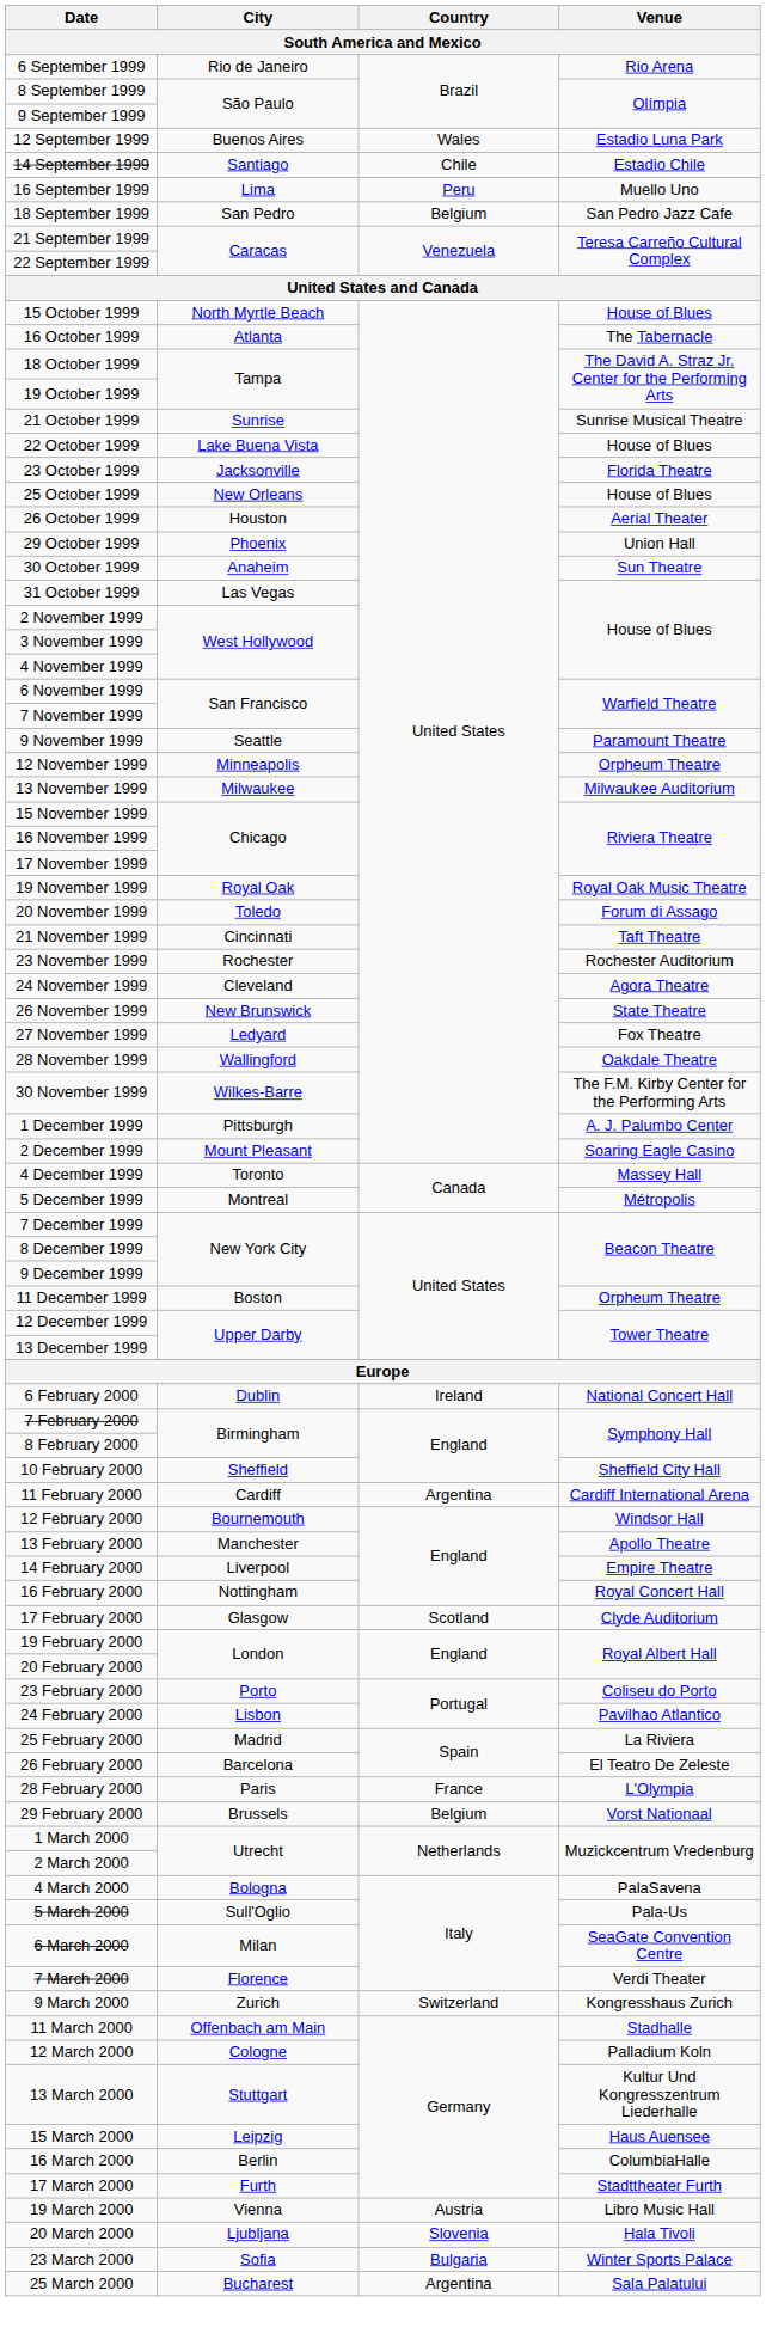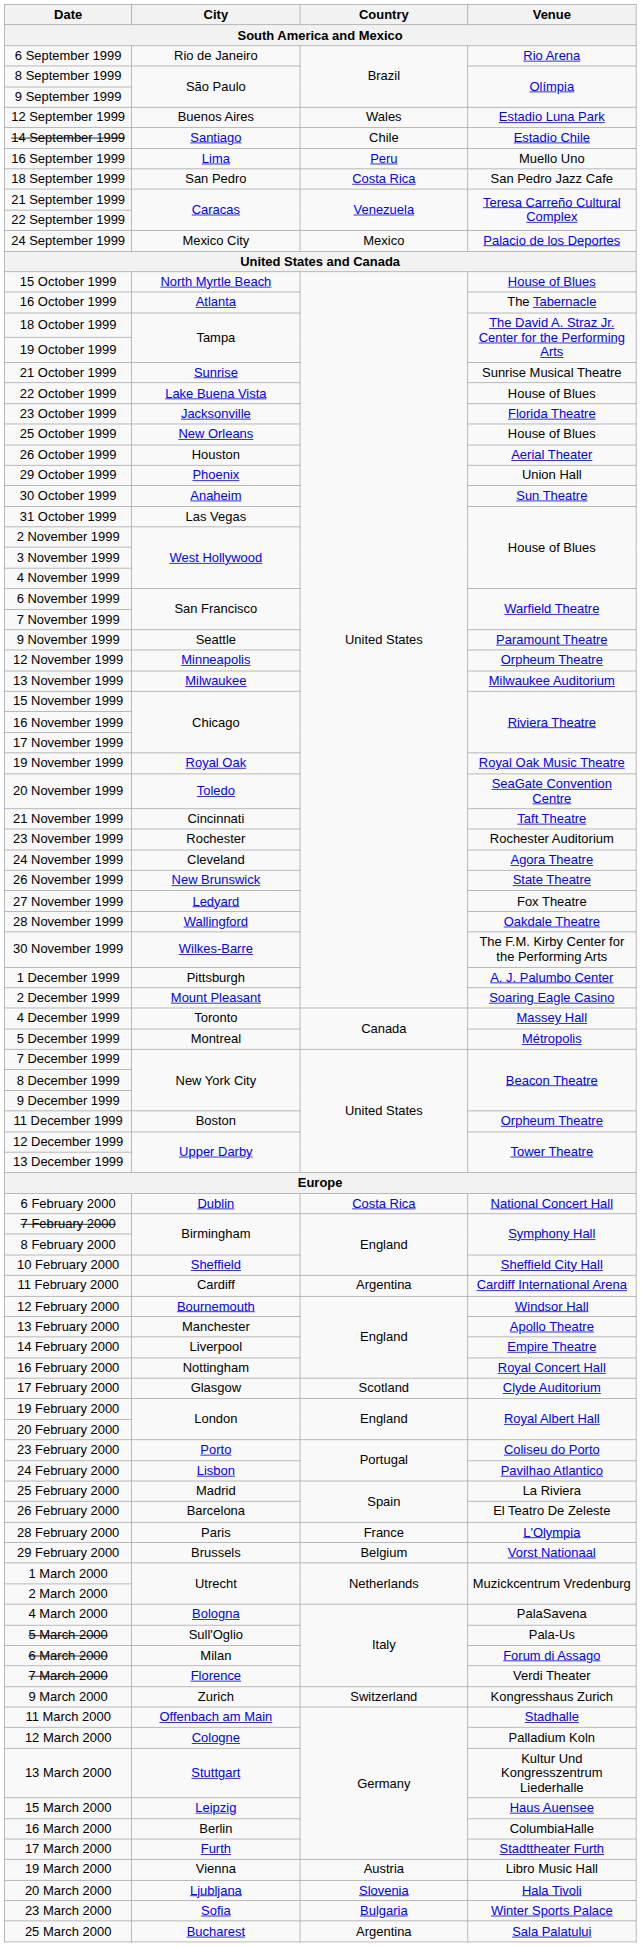 <table class="wikitable" style="text-align:center;">
 <tr>
 <th style="width:150px;">Date</th>
 <th style="width:200px;">City</th>
 <th style="width:200px;">Country</th>
 <th style="width:200px;">Venue</th>
 </tr>
 <tr>
 <th colspan="4">South America and Mexico</th>
 </tr>
 <tr>
 <td>6 September 1999</td>
 <td>Rio de Janeiro</td>
 <td rowspan="3">Brazil</td>
 <td><a href='#'>Rio Arena</a></td>
 </tr>
 <tr>
 <td>8 September 1999</td>
 <td rowspan="2">São Paulo</td>
 <td rowspan="2"><a href='#'>Olímpia</a></td>
 </tr>
 <tr>
 <td>9 September 1999</td>
 </tr>
 <tr>
 <td>12 September 1999</td>
 <td>Buenos Aires</td>
 <td>Wales</td>
 <td><a href='#'>Estadio Luna Park</a></td>
 </tr>
 <tr>
 <td><s>14 September 1999</s></td>
 <td><a href='#'>Santiago</a></td>
 <td>Chile</td>
 <td><a href='#'>Estadio Chile</a></td>
 </tr>
 <tr>
 <td>16 September 1999</td>
 <td><a href='#'>Lima</a></td>
 <td><a href='#'>Peru</a></td>
 <td>Muello Uno</td>
 </tr>
 <tr>
 <td>18 September 1999</td>
 <td>San Pedro</td>
-<td>Belgium</td>
+<td><a href='#'>Costa Rica</a></td>
 <td>San Pedro Jazz Cafe</td>
 </tr>
 <tr>
 <td>21 September 1999</td>
 <td rowspan="2"><a href='#'>Caracas</a></td>
 <td rowspan="2"><a href='#'>Venezuela</a></td>
 <td rowspan="2"><a href='#'>Teresa Carreño Cultural Complex</a></td>
 </tr>
 <tr>
 <td>22 September 1999</td>
+</tr>
+<tr>
+<td>24 September 1999</td>
+<td>Mexico City</td>
+<td>Mexico</td>
+<td><a href='#'>Palacio de los Deportes</a></td>
 </tr>
 <tr>
 <th colspan="4">United States and Canada</th>
 </tr>
 <tr>
 <td>15 October 1999</td>
 <td><a href='#'>North Myrtle Beach</a></td>
 <td rowspan="34">United States</td>
 <td><a href='#'>House of Blues</a></td>
 </tr>
 <tr>
 <td>16 October 1999</td>
 <td><a href='#'>Atlanta</a></td>
 <td>The <a href='#'>Tabernacle</a></td>
 </tr>
 <tr>
 <td>18 October 1999</td>
 <td rowspan="2">Tampa</td>
 <td rowspan="2"><a href='#'>The David A. Straz Jr. Center for the Performing Arts</a></td>
 </tr>
 <tr>
 <td>19 October 1999</td>
 </tr>
 <tr>
 <td>21 October 1999</td>
 <td><a href='#'>Sunrise</a></td>
 <td>Sunrise Musical Theatre</td>
 </tr>
 <tr>
 <td>22 October 1999</td>
 <td><a href='#'>Lake Buena Vista</a></td>
 <td>House of Blues</td>
 </tr>
 <tr>
 <td>23 October 1999</td>
 <td><a href='#'>Jacksonville</a></td>
 <td><a href='#'>Florida Theatre</a></td>
 </tr>
 <tr>
 <td>25 October 1999</td>
 <td><a href='#'>New Orleans</a></td>
 <td>House of Blues</td>
 </tr>
 <tr>
 <td>26 October 1999</td>
 <td>Houston</td>
 <td><a href='#'>Aerial Theater</a></td>
 </tr>
 <tr>
 <td>29 October 1999</td>
 <td><a href='#'>Phoenix</a></td>
 <td>Union Hall</td>
 </tr>
 <tr>
 <td>30 October 1999</td>
 <td><a href='#'>Anaheim</a></td>
 <td><a href='#'>Sun Theatre</a></td>
 </tr>
 <tr>
 <td>31 October 1999</td>
 <td>Las Vegas</td>
 <td rowspan="4">House of Blues</td>
 </tr>
 <tr>
 <td>2 November 1999</td>
 <td rowspan="3"><a href='#'>West Hollywood</a></td>
 </tr>
 <tr>
 <td>3 November 1999</td>
 </tr>
 <tr>
 <td>4 November 1999</td>
 </tr>
 <tr>
 <td>6 November 1999</td>
 <td rowspan="2">San Francisco</td>
 <td rowspan="2"><a href='#'>Warfield Theatre</a></td>
 </tr>
 <tr>
 <td>7 November 1999</td>
 </tr>
 <tr>
 <td>9 November 1999</td>
 <td>Seattle</td>
 <td><a href='#'>Paramount Theatre</a></td>
 </tr>
 <tr>
 <td>12 November 1999</td>
 <td><a href='#'>Minneapolis</a></td>
 <td><a href='#'>Orpheum Theatre</a></td>
 </tr>
 <tr>
 <td>13 November 1999</td>
 <td><a href='#'>Milwaukee</a></td>
 <td><a href='#'>Milwaukee Auditorium</a></td>
 </tr>
 <tr>
 <td>15 November 1999</td>
 <td rowspan="3">Chicago</td>
 <td rowspan="3"><a href='#'>Riviera Theatre</a></td>
 </tr>
 <tr>
 <td>16 November 1999</td>
 </tr>
 <tr>
 <td>17 November 1999</td>
 </tr>
 <tr>
 <td>19 November 1999</td>
 <td><a href='#'>Royal Oak</a></td>
 <td><a href='#'>Royal Oak Music Theatre</a></td>
 </tr>
 <tr>
 <td>20 November 1999</td>
 <td><a href='#'>Toledo</a></td>
-<td><a href='#'>Forum di Assago</a></td>
+<td><a href='#'>SeaGate Convention Centre</a></td>
 </tr>
 <tr>
 <td>21 November 1999</td>
 <td>Cincinnati</td>
 <td><a href='#'>Taft Theatre</a></td>
 </tr>
 <tr>
 <td>23 November 1999</td>
 <td>Rochester</td>
 <td>Rochester Auditorium</td>
 </tr>
 <tr>
 <td>24 November 1999</td>
 <td>Cleveland</td>
 <td><a href='#'>Agora Theatre</a></td>
 </tr>
 <tr>
 <td>26 November 1999</td>
 <td><a href='#'>New Brunswick</a></td>
 <td><a href='#'>State Theatre</a></td>
 </tr>
 <tr>
 <td>27 November 1999</td>
 <td><a href='#'>Ledyard</a></td>
 <td>Fox Theatre</td>
 </tr>
 <tr>
 <td>28 November 1999</td>
 <td><a href='#'>Wallingford</a></td>
 <td><a href='#'>Oakdale Theatre</a></td>
 </tr>
 <tr>
 <td>30 November 1999</td>
 <td><a href='#'>Wilkes-Barre</a></td>
 <td>The F.M. Kirby Center for the Performing Arts</td>
 </tr>
 <tr>
 <td>1 December 1999</td>
 <td>Pittsburgh</td>
 <td><a href='#'>A. J. Palumbo Center</a></td>
 </tr>
 <tr>
 <td>2 December 1999</td>
 <td><a href='#'>Mount Pleasant</a></td>
 <td><a href='#'>Soaring Eagle Casino</a></td>
 </tr>
 <tr>
 <td>4 December 1999</td>
 <td>Toronto</td>
 <td rowspan="2">Canada</td>
 <td><a href='#'>Massey Hall</a></td>
 </tr>
 <tr>
 <td>5 December 1999</td>
 <td>Montreal</td>
 <td><a href='#'>Métropolis</a></td>
 </tr>
 <tr>
 <td>7 December 1999</td>
 <td rowspan="3">New York City</td>
 <td rowspan="6">United States</td>
 <td rowspan="3"><a href='#'>Beacon Theatre</a></td>
 </tr>
 <tr>
 <td>8 December 1999</td>
 </tr>
 <tr>
 <td>9 December 1999</td>
 </tr>
 <tr>
 <td>11 December 1999</td>
 <td>Boston</td>
 <td><a href='#'>Orpheum Theatre</a></td>
 </tr>
 <tr>
 <td>12 December 1999</td>
 <td rowspan="2"><a href='#'>Upper Darby</a></td>
 <td rowspan="2"><a href='#'>Tower Theatre</a></td>
 </tr>
 <tr>
 <td>13 December 1999</td>
 </tr>
 <tr>
 <th colspan="4">Europe</th>
 </tr>
 <tr>
 <td>6 February 2000</td>
 <td><a href='#'>Dublin</a></td>
-<td>Ireland</td>
+<td><a href='#'>Costa Rica</a></td>
 <td><a href='#'>National Concert Hall</a></td>
 </tr>
 <tr>
 <td><s>7 February 2000</s></td>
 <td rowspan="2">Birmingham</td>
 <td rowspan="3">England</td>
 <td rowspan="2"><a href='#'>Symphony Hall</a></td>
 </tr>
 <tr>
 <td>8 February 2000</td>
 </tr>
 <tr>
 <td>10 February 2000</td>
 <td><a href='#'>Sheffield</a></td>
 <td><a href='#'>Sheffield City Hall</a></td>
 </tr>
 <tr>
 <td>11 February 2000</td>
 <td>Cardiff</td>
 <td>Argentina</td>
 <td><a href='#'>Cardiff International Arena</a></td>
 </tr>
 <tr>
 <td>12 February 2000</td>
 <td><a href='#'>Bournemouth</a></td>
 <td rowspan="4">England</td>
 <td><a href='#'>Windsor Hall</a></td>
 </tr>
 <tr>
 <td>13 February 2000</td>
 <td>Manchester</td>
 <td><a href='#'>Apollo Theatre</a></td>
 </tr>
 <tr>
 <td>14 February 2000</td>
 <td>Liverpool</td>
 <td><a href='#'>Empire Theatre</a></td>
 </tr>
 <tr>
 <td>16 February 2000</td>
 <td>Nottingham</td>
 <td><a href='#'>Royal Concert Hall</a></td>
 </tr>
 <tr>
 <td>17 February 2000</td>
 <td>Glasgow</td>
 <td>Scotland</td>
 <td><a href='#'>Clyde Auditorium</a></td>
 </tr>
 <tr>
 <td>19 February 2000</td>
 <td rowspan="2">London</td>
 <td rowspan="2">England</td>
 <td rowspan="2"><a href='#'>Royal Albert Hall</a></td>
 </tr>
 <tr>
 <td>20 February 2000</td>
 </tr>
 <tr>
 <td>23 February 2000</td>
 <td><a href='#'>Porto</a></td>
 <td rowspan="2">Portugal</td>
 <td><a href='#'>Coliseu do Porto</a></td>
 </tr>
 <tr>
 <td>24 February 2000</td>
 <td><a href='#'>Lisbon</a></td>
 <td><a href='#'>Pavilhao Atlantico</a></td>
 </tr>
 <tr>
 <td>25 February 2000</td>
 <td>Madrid</td>
 <td rowspan="2">Spain</td>
 <td>La Riviera</td>
 </tr>
 <tr>
 <td>26 February 2000</td>
 <td>Barcelona</td>
 <td>El Teatro De Zeleste</td>
 </tr>
 <tr>
 <td>28 February 2000</td>
 <td>Paris</td>
 <td>France</td>
 <td><a href='#'>L'Olympia</a></td>
 </tr>
 <tr>
 <td>29 February 2000</td>
 <td>Brussels</td>
 <td>Belgium</td>
 <td><a href='#'>Vorst Nationaal</a></td>
 </tr>
 <tr>
 <td>1 March 2000</td>
 <td rowspan="2">Utrecht</td>
 <td rowspan="2">Netherlands</td>
 <td rowspan="2">Muzickcentrum Vredenburg</td>
 </tr>
 <tr>
 <td>2 March 2000</td>
 </tr>
 <tr>
 <td>4 March 2000</td>
 <td><a href='#'>Bologna</a></td>
 <td rowspan="4">Italy</td>
 <td>PalaSavena</td>
 </tr>
 <tr>
 <td><s>5 March 2000</s></td>
 <td>Sull'Oglio</td>
 <td>Pala-Us</td>
 </tr>
 <tr>
 <td><s>6 March 2000</s></td>
 <td>Milan</td>
-<td><a href='#'>SeaGate Convention Centre</a></td>
+<td><a href='#'>Forum di Assago</a></td>
 </tr>
 <tr>
 <td><s>7 March 2000</s></td>
 <td><a href='#'>Florence</a></td>
 <td>Verdi Theater</td>
 </tr>
 <tr>
 <td>9 March 2000</td>
 <td>Zurich</td>
 <td>Switzerland</td>
 <td>Kongresshaus Zurich</td>
 </tr>
 <tr>
 <td>11 March 2000</td>
 <td><a href='#'>Offenbach am Main</a></td>
 <td rowspan="6">Germany</td>
 <td><a href='#'>Stadhalle</a></td>
 </tr>
 <tr>
 <td>12 March 2000</td>
 <td><a href='#'>Cologne</a></td>
 <td>Palladium Koln</td>
 </tr>
 <tr>
 <td>13 March 2000</td>
 <td><a href='#'>Stuttgart</a></td>
 <td>Kultur Und Kongresszentrum Liederhalle</td>
 </tr>
 <tr>
 <td>15 March 2000</td>
 <td><a href='#'>Leipzig</a></td>
 <td><a href='#'>Haus Auensee</a></td>
 </tr>
 <tr>
 <td>16 March 2000</td>
 <td>Berlin</td>
 <td>ColumbiaHalle</td>
 </tr>
 <tr>
 <td>17 March 2000</td>
 <td><a href='#'>Furth</a></td>
 <td><a href='#'>Stadttheater Furth</a></td>
 </tr>
 <tr>
 <td>19 March 2000</td>
 <td>Vienna</td>
 <td>Austria</td>
 <td>Libro Music Hall</td>
 </tr>
 <tr>
 <td>20 March 2000</td>
 <td><a href='#'>Ljubljana</a></td>
 <td><a href='#'>Slovenia</a></td>
 <td><a href='#'>Hala Tivoli</a></td>
 </tr>
 <tr>
 <td>23 March 2000</td>
 <td><a href='#'>Sofia</a></td>
 <td><a href='#'>Bulgaria</a></td>
 <td><a href='#'>Winter Sports Palace</a></td>
 </tr>
 <tr>
 <td>25 March 2000</td>
 <td><a href='#'>Bucharest</a></td>
 <td>Argentina</td>
 <td><a href='#'>Sala Palatului</a></td>
 </tr>
 </table>
